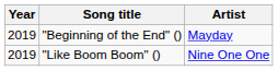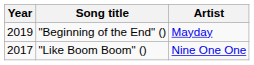 <table class="wikitable sortable">
 <tr>
 <th>Year</th>
 <th>Song title</th>
 <th>Artist</th>
 </tr>
 <tr>
 <td>2019</td>
 <td>"Beginning of the End" ()</td>
 <td><a href='#'>Mayday</a></td>
 </tr>
 <tr>
-<td>2019</td>
+<td>2017</td>
 <td>"Like Boom Boom" ()</td>
 <td><a href='#'>Nine One One</a></td>
 </tr>
 </table>
